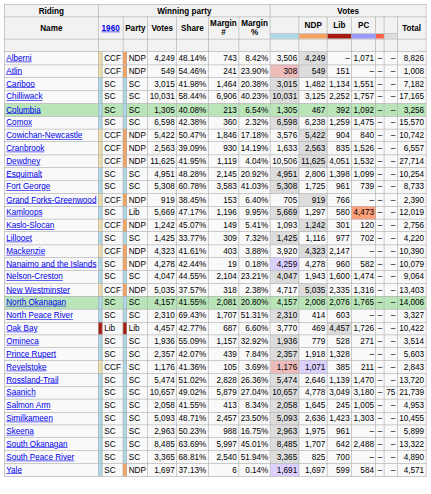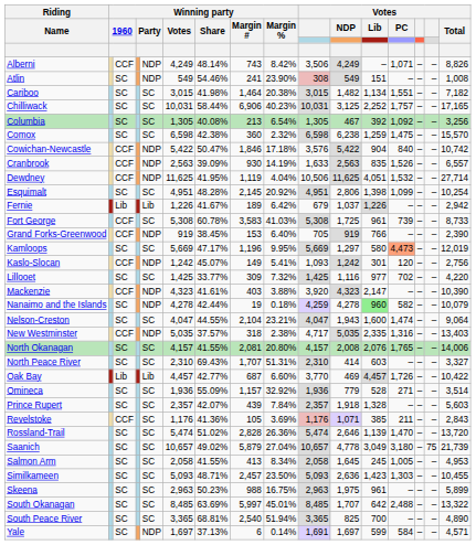 <table class="wikitable sortable mw-collapsible" style="text-align:right; font-size:85%">
 <tr>
 <th scope="col">Riding</th>
 <th scope="col" colspan="8">Winning party</th>
 <th scope="col" colspan="7">Votes</th>
 </tr>
 <tr>
 <th rowspan="2" scope="col">Name</th>
 <th colspan="2" rowspan="2" scope="col"><strong><a href='#'>1960</a></strong></th>
 <th colspan="2" rowspan="2" scope="col">Party</th>
 <th rowspan="2" scope="col">Votes</th>
 <th rowspan="2" scope="col">Share</th>
 <th rowspan="2" scope="col">Margin<br>#</th>
 <th rowspan="2" scope="col">Margin<br>%</th>
 <th scope="col"></th>
 <th scope="col">NDP</th>
 <th scope="col">Lib</th>
 <th scope="col">PC</th>
 <th scope="col"></th>
 <th scope="col"></th>
 <th rowspan="2" scope="col">Total</th>
 </tr>
 <tr>
 <th scope="col" style="background-color:#ADD8E6;"></th>
 <th scope="col" style="background-color:#F4A460;"></th>
 <th scope="col" style="background-color:#A51B12;"></th>
 <th scope="col" style="background-color:#9999FF;"></th>
 <th scope="col" style="background-color:#FF6347;"></th>
 <th scope="col" style="background-color:#DCDCDC;"></th>
 </tr>
 <tr>
 <th> </th>
 <th colspan="2"></th>
 <th colspan="2"></th>
 <th></th>
 <th></th>
 <th></th>
 <th></th>
 <th></th>
 <th></th>
 <th></th>
 <th></th>
 <th></th>
 <th></th>
 <th></th>
 </tr>
 <tr>
 <td style="text-align:left"><a href='#'>Alberni</a></td>
 <td style="background-color:#EEDDAA;"></td>
 <td style="text-align:left;">CCF</td>
 <td style="background-color:#F4A460;"></td>
 <td style="text-align:left;">NDP</td>
 <td>4,249</td>
 <td>48.14%</td>
 <td>743</td>
 <td>8.42%</td>
 <td>3,506</td>
 <td style="background-color:#DCDCDC;">4,249</td>
 <td>–</td>
 <td>1,071</td>
 <td>–</td>
 <td>–</td>
 <td>8,826</td>
 </tr>
 <tr>
 <td style="text-align:left"><a href='#'>Atlin</a></td>
 <td style="background-color:#EEDDAA;"></td>
-<td style="text-align:left;">CCF</td>
+<td style="text-align:left;">SC</td>
 <td style="background-color:#F4A460;"></td>
 <td style="text-align:left;">NDP</td>
 <td>549</td>
 <td>54.46%</td>
 <td>241</td>
 <td>23.90%</td>
 <td style="background-color:#EEBBBB;">308</td>
 <td style="background-color:#DCDCDC;">549</td>
 <td>151</td>
 <td>–</td>
 <td>–</td>
 <td>–</td>
 <td>1,008</td>
 </tr>
 <tr>
 <td style="text-align:left"><a href='#'>Cariboo</a></td>
 <td style="background-color:#ADD8E6;"></td>
 <td style="text-align:left;">SC</td>
 <td style="background-color:#ADD8E6;"></td>
 <td style="text-align:left;">SC</td>
 <td>3,015</td>
 <td>41.98%</td>
 <td>1,464</td>
 <td>20.38%</td>
 <td style="background-color:#DCDCDC;">3,015</td>
 <td>1,482</td>
 <td>1,134</td>
 <td>1,551</td>
 <td>–</td>
 <td>–</td>
 <td>7,182</td>
 </tr>
 <tr>
 <td style="text-align:left"><a href='#'>Chilliwack</a></td>
 <td style="background-color:#ADD8E6;"></td>
 <td style="text-align:left;">SC</td>
 <td style="background-color:#ADD8E6;"></td>
 <td style="text-align:left;">SC</td>
 <td>10,031</td>
 <td>58.44%</td>
 <td>6,906</td>
 <td>40.23%</td>
 <td style="background-color:#DCDCDC;">10,031</td>
 <td>3,125</td>
 <td>2,252</td>
 <td>1,757</td>
 <td>–</td>
 <td>–</td>
 <td>17,165</td>
 </tr>
 <tr style="background-color:#B9E5B9;">
 <td style="text-align:left"><a href='#'>Columbia</a></td>
 <td style="background-color:#ADD8E6;"></td>
 <td style="text-align:left;">SC</td>
 <td style="background-color:#ADD8E6;"></td>
 <td style="text-align:left;">SC</td>
 <td>1,305</td>
 <td>40.08%</td>
 <td>213</td>
 <td>6.54%</td>
 <td>1,305</td>
 <td>467</td>
 <td>392</td>
 <td>1,092</td>
 <td>–</td>
 <td>–</td>
 <td>3,256</td>
 </tr>
 <tr>
 <td style="text-align:left"><a href='#'>Comox</a></td>
 <td style="background-color:#ADD8E6;"></td>
 <td style="text-align:left;">SC</td>
 <td style="background-color:#ADD8E6;"></td>
 <td style="text-align:left;">SC</td>
 <td>6,598</td>
 <td>42.38%</td>
 <td>360</td>
 <td>2.32%</td>
 <td style="background-color:#DCDCDC;">6,598</td>
 <td>6,238</td>
 <td>1,259</td>
 <td>1,475</td>
 <td>–</td>
 <td>–</td>
 <td>15,570</td>
 </tr>
 <tr>
 <td style="text-align:left"><a href='#'>Cowichan-Newcastle</a></td>
 <td style="background-color:#EEDDAA;"></td>
 <td style="text-align:left;">CCF</td>
 <td style="background-color:#F4A460;"></td>
 <td style="text-align:left;">NDP</td>
 <td>5,422</td>
 <td>50.47%</td>
 <td>1,846</td>
 <td>17.18%</td>
 <td>3,576</td>
 <td style="background-color:#DCDCDC;">5,422</td>
 <td>904</td>
 <td>840</td>
 <td>–</td>
 <td>–</td>
 <td>10,742</td>
 </tr>
 <tr>
 <td style="text-align:left"><a href='#'>Cranbrook</a></td>
 <td style="background-color:#EEDDAA;"></td>
 <td style="text-align:left;">CCF</td>
 <td style="background-color:#F4A460;"></td>
 <td style="text-align:left;">NDP</td>
 <td>2,563</td>
 <td>39.09%</td>
 <td>930</td>
 <td>14.19%</td>
 <td>1,633</td>
 <td style="background-color:#DCDCDC;">2,563</td>
 <td>835</td>
 <td>1,526</td>
 <td>–</td>
 <td>–</td>
 <td>6,557</td>
 </tr>
 <tr>
 <td style="text-align:left"><a href='#'>Dewdney</a></td>
 <td style="background-color:#EEDDAA;"></td>
 <td style="text-align:left;">CCF</td>
 <td style="background-color:#F4A460;"></td>
 <td style="text-align:left;">NDP</td>
 <td>11,625</td>
 <td>41.95%</td>
 <td>1,119</td>
 <td>4.04%</td>
 <td>10,506</td>
 <td style="background-color:#DCDCDC;">11,625</td>
 <td>4,051</td>
 <td>1,532</td>
 <td>–</td>
 <td>–</td>
 <td>27,714</td>
 </tr>
 <tr>
 <td style="text-align:left"><a href='#'>Esquimalt</a></td>
 <td style="background-color:#ADD8E6;"></td>
 <td style="text-align:left;">SC</td>
 <td style="background-color:#ADD8E6;"></td>
 <td style="text-align:left;">SC</td>
 <td>4,951</td>
 <td>48.28%</td>
 <td>2,145</td>
 <td>20.92%</td>
 <td style="background-color:#DCDCDC;">4,951</td>
 <td>2,806</td>
 <td>1,398</td>
 <td>1,099</td>
 <td>–</td>
 <td>–</td>
 <td>10,254</td>
 </tr>
 <tr>
+<td style="text-align:left"><a href='#'>Fernie</a></td>
+<td style="background-color:#A51B12;"></td>
+<td style="text-align:left;">Lib</td>
+<td style="background-color:#A51B12;"></td>
+<td style="text-align:left;">Lib</td>
+<td>1,226</td>
+<td>41.67%</td>
+<td>189</td>
+<td>6.42%</td>
+<td>679</td>
+<td>1,037</td>
+<td style="background-color:#DCDCDC;">1,226</td>
+<td>–</td>
+<td>–</td>
+<td>–</td>
+<td>2,942</td>
+</tr>
+<tr>
 <td style="text-align:left"><a href='#'>Fort George</a></td>
 <td style="background-color:#ADD8E6;"></td>
-<td style="text-align:left;">SC</td>
+<td style="text-align:left;">CCF</td>
 <td style="background-color:#ADD8E6;"></td>
 <td style="text-align:left;">SC</td>
 <td>5,308</td>
 <td>60.78%</td>
 <td>3,583</td>
 <td>41.03%</td>
 <td style="background-color:#DCDCDC;">5,308</td>
 <td>1,725</td>
 <td>961</td>
 <td>739</td>
 <td>–</td>
 <td>–</td>
 <td>8,733</td>
 </tr>
 <tr>
 <td style="text-align:left"><a href='#'>Grand Forks-Greenwood</a></td>
 <td style="background-color:#EEDDAA;"></td>
 <td style="text-align:left;">CCF</td>
 <td style="background-color:#F4A460;"></td>
 <td style="text-align:left;">NDP</td>
 <td>919</td>
 <td>38.45%</td>
 <td>153</td>
 <td>6.40%</td>
 <td>705</td>
 <td style="background-color:#DCDCDC;">919</td>
 <td>766</td>
 <td>–</td>
 <td>–</td>
 <td>–</td>
 <td>2,390</td>
 </tr>
 <tr>
 <td style="text-align:left"><a href='#'>Kamloops</a></td>
 <td style="background-color:#ADD8E6;"></td>
 <td style="text-align:left;">SC</td>
 <td style="background-color:#ADD8E6;"></td>
-<td style="text-align:left;">Lib</td>
+<td style="text-align:left;">SC</td>
 <td>5,669</td>
 <td>47.17%</td>
 <td>1,196</td>
 <td>9.95%</td>
 <td style="background-color:#DCDCDC;">5,669</td>
 <td>1,297</td>
 <td>580</td>
 <td style="background-color:#FFA07A;">4,473</td>
 <td>–</td>
 <td>–</td>
 <td>12,019</td>
 </tr>
 <tr>
 <td style="text-align:left"><a href='#'>Kaslo-Slocan</a></td>
 <td style="background-color:#EEDDAA;"></td>
 <td style="text-align:left;">CCF</td>
 <td style="background-color:#F4A460;"></td>
 <td style="text-align:left;">NDP</td>
 <td>1,242</td>
 <td>45.07%</td>
 <td>149</td>
 <td>5.41%</td>
 <td>1,093</td>
 <td style="background-color:#DCDCDC;">1,242</td>
 <td>301</td>
 <td>120</td>
 <td>–</td>
 <td>–</td>
 <td>2,756</td>
 </tr>
 <tr>
 <td style="text-align:left"><a href='#'>Lillooet</a></td>
 <td style="background-color:#ADD8E6;"></td>
 <td style="text-align:left;">SC</td>
 <td style="background-color:#ADD8E6;"></td>
 <td style="text-align:left;">SC</td>
 <td>1,425</td>
 <td>33.77%</td>
 <td>309</td>
 <td>7.32%</td>
 <td style="background-color:#DCDCDC;">1,425</td>
 <td>1,116</td>
 <td>977</td>
 <td>702</td>
 <td>–</td>
 <td>–</td>
 <td>4,220</td>
 </tr>
 <tr>
 <td style="text-align:left"><a href='#'>Mackenzie</a></td>
 <td style="background-color:#EEDDAA;"></td>
 <td style="text-align:left;">CCF</td>
 <td style="background-color:#F4A460;"></td>
 <td style="text-align:left;">NDP</td>
 <td>4,323</td>
 <td>41.61%</td>
 <td>403</td>
 <td>3.88%</td>
 <td>3,920</td>
 <td style="background-color:#DCDCDC;">4,323</td>
 <td>2,147</td>
 <td>–</td>
 <td>–</td>
 <td>–</td>
 <td>10,390</td>
 </tr>
 <tr>
 <td style="text-align:left"><a href='#'>Nanaimo and the Islands</a></td>
 <td style="background-color:#ADD8E6;"></td>
 <td style="text-align:left;">SC</td>
 <td style="background-color:#F4A460;"></td>
 <td style="text-align:left;">NDP</td>
 <td>4,278</td>
 <td>42.44%</td>
 <td>19</td>
 <td>0.18%</td>
 <td style="background-color:#DCD0FF;">4,259</td>
 <td>4,278</td>
-<td>960</td>
+<td style="background: lightgreen;">960</td>
 <td>582</td>
 <td>–</td>
 <td>–</td>
 <td>10,079</td>
 </tr>
 <tr>
 <td style="text-align:left"><a href='#'>Nelson-Creston</a></td>
 <td style="background-color:#ADD8E6;"></td>
 <td style="text-align:left;">SC</td>
 <td style="background-color:#ADD8E6;"></td>
 <td style="text-align:left;">SC</td>
 <td>4,047</td>
 <td>44.55%</td>
 <td>2,104</td>
 <td>23.21%</td>
 <td style="background-color:#DCDCDC;">4,047</td>
 <td>1,943</td>
 <td>1,600</td>
 <td>1,474</td>
 <td>–</td>
 <td>–</td>
 <td>9,064</td>
 </tr>
 <tr>
 <td style="text-align:left"><a href='#'>New Westminster</a></td>
 <td style="background-color:#EEDDAA;"></td>
 <td style="text-align:left;">CCF</td>
 <td style="background-color:#F4A460;"></td>
 <td style="text-align:left;">NDP</td>
 <td>5,035</td>
 <td>37.57%</td>
 <td>318</td>
 <td>2.38%</td>
 <td>4,717</td>
 <td style="background-color:#DCDCDC;">5,035</td>
 <td>2,335</td>
 <td>1,316</td>
 <td>–</td>
 <td>–</td>
 <td>13,403</td>
 </tr>
 <tr style="background-color:#B9E5B9;">
 <td style="text-align:left"><a href='#'>North Okanagan</a></td>
 <td style="background-color:#ADD8E6;"></td>
 <td style="text-align:left;">SC</td>
 <td style="background-color:#ADD8E6;"></td>
 <td style="text-align:left;">SC</td>
 <td>4,157</td>
 <td>41.55%</td>
 <td>2,081</td>
 <td>20.80%</td>
 <td>4,157</td>
 <td>2,008</td>
 <td>2,076</td>
 <td>1,765</td>
 <td>–</td>
 <td>–</td>
 <td>14,006</td>
 </tr>
 <tr>
 <td style="text-align:left"><a href='#'>North Peace River</a></td>
 <td style="background-color:#ADD8E6;"></td>
 <td style="text-align:left;">SC</td>
 <td style="background-color:#ADD8E6;"></td>
 <td style="text-align:left;">SC</td>
 <td>2,310</td>
 <td>69.43%</td>
 <td>1,707</td>
 <td>51.31%</td>
 <td style="background-color:#DCDCDC;">2,310</td>
 <td>414</td>
 <td>603</td>
 <td>–</td>
 <td>–</td>
 <td>–</td>
 <td>3,327</td>
 </tr>
 <tr>
 <td style="text-align:left"><a href='#'>Oak Bay</a></td>
 <td style="background-color:#A51B12;"></td>
 <td style="text-align:left;">Lib</td>
 <td style="background-color:#A51B12;"></td>
 <td style="text-align:left;">Lib</td>
 <td>4,457</td>
 <td>42.77%</td>
 <td>687</td>
 <td>6.60%</td>
 <td>3,770</td>
 <td>469</td>
 <td style="background-color:#DCDCDC;">4,457</td>
 <td>1,726</td>
 <td>–</td>
 <td>–</td>
 <td>10,422</td>
 </tr>
 <tr>
 <td style="text-align:left"><a href='#'>Omineca</a></td>
 <td style="background-color:#ADD8E6;"></td>
 <td style="text-align:left;">SC</td>
 <td style="background-color:#ADD8E6;"></td>
 <td style="text-align:left;">SC</td>
 <td>1,936</td>
 <td>55.09%</td>
 <td>1,157</td>
 <td>32.92%</td>
 <td style="background-color:#DCDCDC;">1,936</td>
 <td>779</td>
 <td>528</td>
 <td>271</td>
 <td>–</td>
 <td>–</td>
 <td>3,514</td>
 </tr>
 <tr>
 <td style="text-align:left"><a href='#'>Prince Rupert</a></td>
 <td style="background-color:#ADD8E6;"></td>
 <td style="text-align:left;">SC</td>
 <td style="background-color:#ADD8E6;"></td>
 <td style="text-align:left;">SC</td>
 <td>2,357</td>
 <td>42.07%</td>
 <td>439</td>
 <td>7.84%</td>
 <td style="background-color:#DCDCDC;">2,357</td>
 <td>1,918</td>
 <td>1,328</td>
 <td>–</td>
 <td>–</td>
 <td>–</td>
 <td>5,603</td>
 </tr>
 <tr>
 <td style="text-align:left"><a href='#'>Revelstoke</a></td>
 <td style="background-color:#EEDDAA;"></td>
 <td style="text-align:left;">CCF</td>
 <td style="background-color:#ADD8E6;"></td>
 <td style="text-align:left;">SC</td>
 <td>1,176</td>
 <td>41.36%</td>
 <td>105</td>
 <td>3.69%</td>
 <td style="background-color:#EEBBBB;">1,176</td>
 <td style="background-color:#DCD0FF;">1,071</td>
 <td>385</td>
 <td>211</td>
 <td>–</td>
 <td>–</td>
 <td>2,843</td>
 </tr>
 <tr>
 <td style="text-align:left"><a href='#'>Rossland-Trail</a></td>
 <td style="background-color:#ADD8E6;"></td>
 <td style="text-align:left;">SC</td>
 <td style="background-color:#ADD8E6;"></td>
 <td style="text-align:left;">SC</td>
 <td>5,474</td>
 <td>51.02%</td>
 <td>2,828</td>
 <td>26.36%</td>
 <td style="background-color:#DCDCDC;">5,474</td>
 <td>2,646</td>
 <td>1,139</td>
 <td>1,470</td>
 <td>–</td>
 <td>–</td>
 <td>13,720</td>
 </tr>
 <tr>
 <td style="text-align:left"><a href='#'>Saanich</a></td>
 <td style="background-color:#ADD8E6;"></td>
 <td style="text-align:left;">SC</td>
 <td style="background-color:#ADD8E6;"></td>
 <td style="text-align:left;">SC</td>
 <td>10,657</td>
 <td>49.02%</td>
 <td>5,879</td>
 <td>27.04%</td>
 <td style="background-color:#DCDCDC;">10,657</td>
 <td>4,778</td>
 <td>3,049</td>
 <td>3,180</td>
 <td>–</td>
 <td>75</td>
 <td>21,739</td>
 </tr>
 <tr>
 <td style="text-align:left"><a href='#'>Salmon Arm</a></td>
 <td style="background-color:#ADD8E6;"></td>
 <td style="text-align:left;">SC</td>
 <td style="background-color:#ADD8E6;"></td>
 <td style="text-align:left;">SC</td>
 <td>2,058</td>
 <td>41.55%</td>
 <td>413</td>
 <td>8.34%</td>
 <td style="background-color:#DCDCDC;">2,058</td>
 <td>1,645</td>
 <td>245</td>
 <td>1,005</td>
 <td>–</td>
 <td>–</td>
 <td>4,953</td>
 </tr>
 <tr>
 <td style="text-align:left"><a href='#'>Similkameen</a></td>
 <td style="background-color:#ADD8E6;"></td>
 <td style="text-align:left;">SC</td>
 <td style="background-color:#ADD8E6;"></td>
 <td style="text-align:left;">SC</td>
 <td>5,093</td>
 <td>48.71%</td>
 <td>2,457</td>
 <td>23.50%</td>
 <td style="background-color:#DCDCDC;">5,093</td>
 <td>2,636</td>
 <td>1,423</td>
 <td>1,303</td>
 <td>–</td>
 <td>–</td>
 <td>10,455</td>
 </tr>
 <tr>
 <td style="text-align:left"><a href='#'>Skeena</a></td>
 <td style="background-color:#ADD8E6;"></td>
 <td style="text-align:left;">SC</td>
 <td style="background-color:#ADD8E6;"></td>
 <td style="text-align:left;">SC</td>
 <td>2,963</td>
 <td>50.23%</td>
 <td>988</td>
 <td>16.75%</td>
 <td style="background-color:#DCDCDC;">2,963</td>
 <td>1,975</td>
 <td>961</td>
 <td>–</td>
 <td>–</td>
 <td>–</td>
 <td>5,899</td>
 </tr>
 <tr>
 <td style="text-align:left"><a href='#'>South Okanagan</a></td>
 <td style="background-color:#ADD8E6;"></td>
 <td style="text-align:left;">SC</td>
 <td style="background-color:#ADD8E6;"></td>
 <td style="text-align:left;">SC</td>
 <td>8,485</td>
 <td>63.69%</td>
 <td>5,997</td>
 <td>45.01%</td>
 <td style="background-color:#DCDCDC;">8,485</td>
 <td>1,707</td>
 <td>642</td>
 <td>2,488</td>
 <td>–</td>
 <td>–</td>
 <td>13,322</td>
 </tr>
 <tr>
 <td style="text-align:left"><a href='#'>South Peace River</a></td>
 <td style="background-color:#ADD8E6;"></td>
 <td style="text-align:left;">SC</td>
 <td style="background-color:#ADD8E6;"></td>
 <td style="text-align:left;">SC</td>
 <td>3,365</td>
 <td>68.81%</td>
 <td>2,540</td>
 <td>51.94%</td>
 <td style="background-color:#DCDCDC;">3,365</td>
 <td>825</td>
 <td>700</td>
 <td>–</td>
 <td>–</td>
 <td>–</td>
 <td>4,890</td>
 </tr>
 <tr>
 <td style="text-align:left"><a href='#'>Yale</a></td>
 <td style="background-color:#ADD8E6;"></td>
 <td style="text-align:left;">SC</td>
 <td style="background-color:#F4A460;"></td>
 <td style="text-align:left;">NDP</td>
 <td>1,697</td>
 <td>37.13%</td>
 <td>6</td>
 <td>0.14%</td>
 <td style="background-color:#DCD0FF;">1,691</td>
 <td>1,697</td>
 <td>599</td>
 <td>584</td>
 <td>–</td>
 <td>–</td>
 <td>4,571</td>
 </tr>
 </table>
